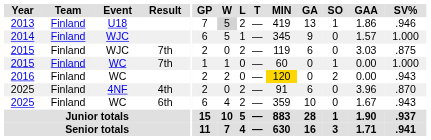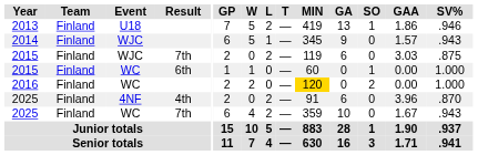 <table border="0" cellpadding="1" cellspacing="0" ID="Table3" style="text-align:center; width:40em">
 <tr ALIGN="center" bgcolor="#e0e0e0">
 <th>Year</th>
 <th>Team</th>
 <th>Event</th>
 <th>Result</th>
 <th rowspan="99" bgcolor="#fff"></th>
 <th>GP</th>
 <th>W</th>
 <th>L</th>
 <th>T</th>
 <th>MIN</th>
 <th>GA</th>
 <th>SO</th>
 <th>GAA</th>
 <th>SV%</th>
 </tr>
 <tr>
 <td><a href='#'>2013</a></td>
 <td><a href='#'>Finland</a></td>
 <td><a href='#'>U18</a></td>
 <td></td>
 <td>7</td>
-<td style="background: lightgrey;">5</td>
+<td>5</td>
 <td>2</td>
 <td>—</td>
 <td>419</td>
 <td>13</td>
 <td>1</td>
 <td>1.86</td>
 <td>.946</td>
 </tr>
 <tr bgcolor=#f0f0f0>
 <td><a href='#'>2014</a></td>
 <td><a href='#'>Finland</a></td>
 <td><a href='#'>WJC</a></td>
 <td></td>
 <td>6</td>
 <td>5</td>
 <td>1</td>
 <td>—</td>
 <td>345</td>
 <td>9</td>
 <td>0</td>
 <td>1.57</td>
-<td>1.000</td>
+<td>.943</td>
 </tr>
 <tr>
 <td><a href='#'>2015</a></td>
 <td>Finland</td>
 <td>WJC</td>
 <td>7th</td>
 <td>2</td>
 <td>0</td>
 <td>2</td>
 <td>—</td>
 <td>119</td>
 <td>6</td>
 <td>0</td>
 <td>3.03</td>
 <td>.875</td>
 </tr>
 <tr bgcolor=#f0f0f0>
 <td><a href='#'>2015</a></td>
 <td><a href='#'>Finland</a></td>
 <td><a href='#'>WC</a></td>
-<td>7th</td>
+<td>6th</td>
 <td>1</td>
 <td>1</td>
 <td>0</td>
 <td>—</td>
 <td>60</td>
 <td>0</td>
 <td>1</td>
 <td>0.00</td>
 <td>1.000</td>
 </tr>
 <tr>
 <td><a href='#'>2016</a></td>
 <td>Finland</td>
 <td>WC</td>
 <td></td>
 <td>2</td>
 <td>2</td>
 <td>0</td>
 <td>—</td>
 <td style="background: gold;">120</td>
 <td>0</td>
 <td>2</td>
 <td>0.00</td>
-<td>.943</td>
+<td>1.000</td>
 </tr>
 <tr bgcolor=#f0f0f0>
 <td>2025</td>
 <td>Finland</td>
 <td><a href='#'>4NF</a></td>
 <td>4th</td>
 <td>2</td>
 <td>0</td>
 <td>2</td>
 <td>—</td>
 <td>91</td>
 <td>6</td>
 <td>0</td>
 <td>3.96</td>
 <td>.870</td>
 </tr>
 <tr>
 <td><a href='#'>2025</a></td>
 <td>Finland</td>
 <td>WC</td>
-<td>6th</td>
+<td>7th</td>
 <td>6</td>
 <td>4</td>
 <td>2</td>
 <td>—</td>
 <td>359</td>
 <td>10</td>
 <td>0</td>
 <td>1.67</td>
 <td>.943</td>
 </tr>
 <tr bgcolor=#e0e0e0>
 <th colspan="4">Junior totals</th>
 <th>15</th>
 <th>10</th>
 <th>5</th>
 <th>—</th>
 <th>883</th>
 <th>28</th>
 <th>1</th>
 <th>1.90</th>
 <th>.937</th>
 </tr>
 <tr bgcolor=#e0e0e0>
 <th colspan="4">Senior totals</th>
 <th>11</th>
 <th>7</th>
 <th>4</th>
 <th>—</th>
 <th>630</th>
 <th>16</th>
 <th>3</th>
 <th>1.71</th>
 <th>.941</th>
 </tr>
 </table>
